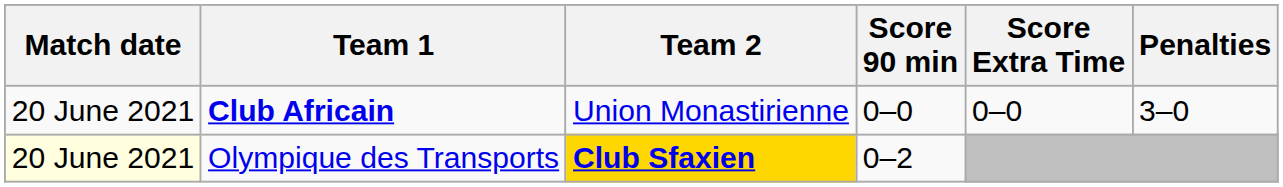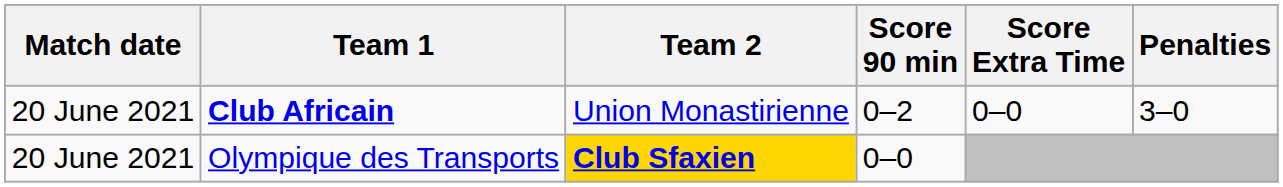 <table class="wikitable alternance">
 <tr>
 <th>Match date</th>
 <th>Team 1</th>
 <th>Team 2</th>
 <th>Score<br>90 min</th>
 <th>Score<br>Extra Time</th>
 <th>Penalties</th>
 </tr>
 <tr>
 <td>20 June 2021</td>
 <td><strong><a href='#'>Club Africain</a></strong></td>
 <td><a href='#'>Union Monastirienne</a></td>
-<td>0–0</td>
+<td>0–2</td>
 <td>0–0</td>
 <td>3–0</td>
 </tr>
 <tr>
-<td style="background: lightyellow;">20 June 2021</td>
+<td>20 June 2021</td>
 <td><a href='#'>Olympique des Transports</a></td>
 <td style="background: gold;"><strong><a href='#'>Club Sfaxien</a></strong></td>
-<td>0–2</td>
+<td>0–0</td>
 <td bgcolor="silver" colspan=2></td>
 </tr>
 </table>
